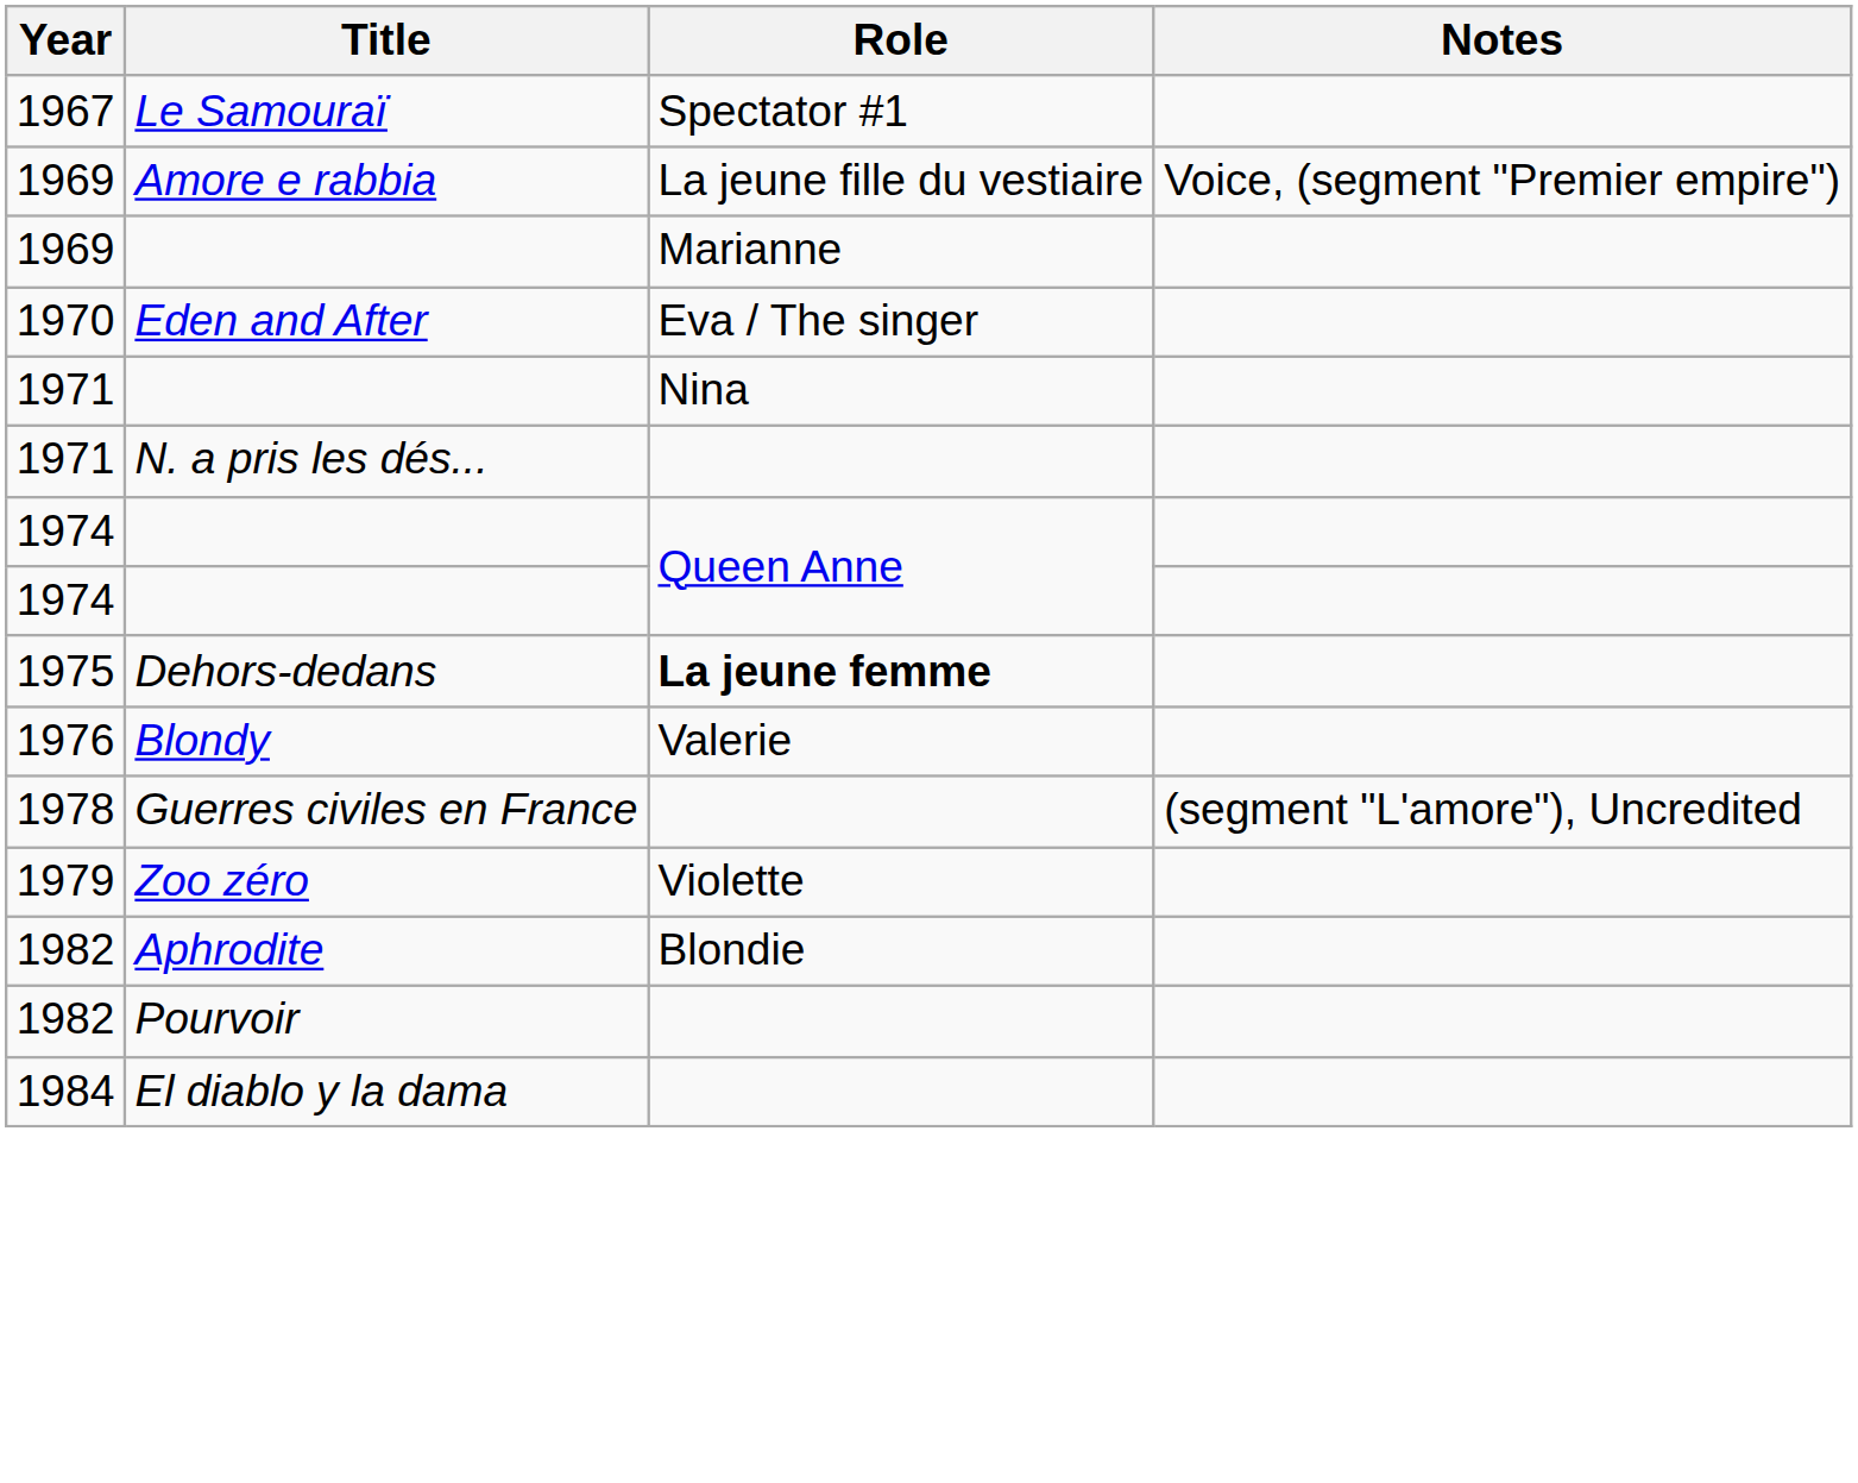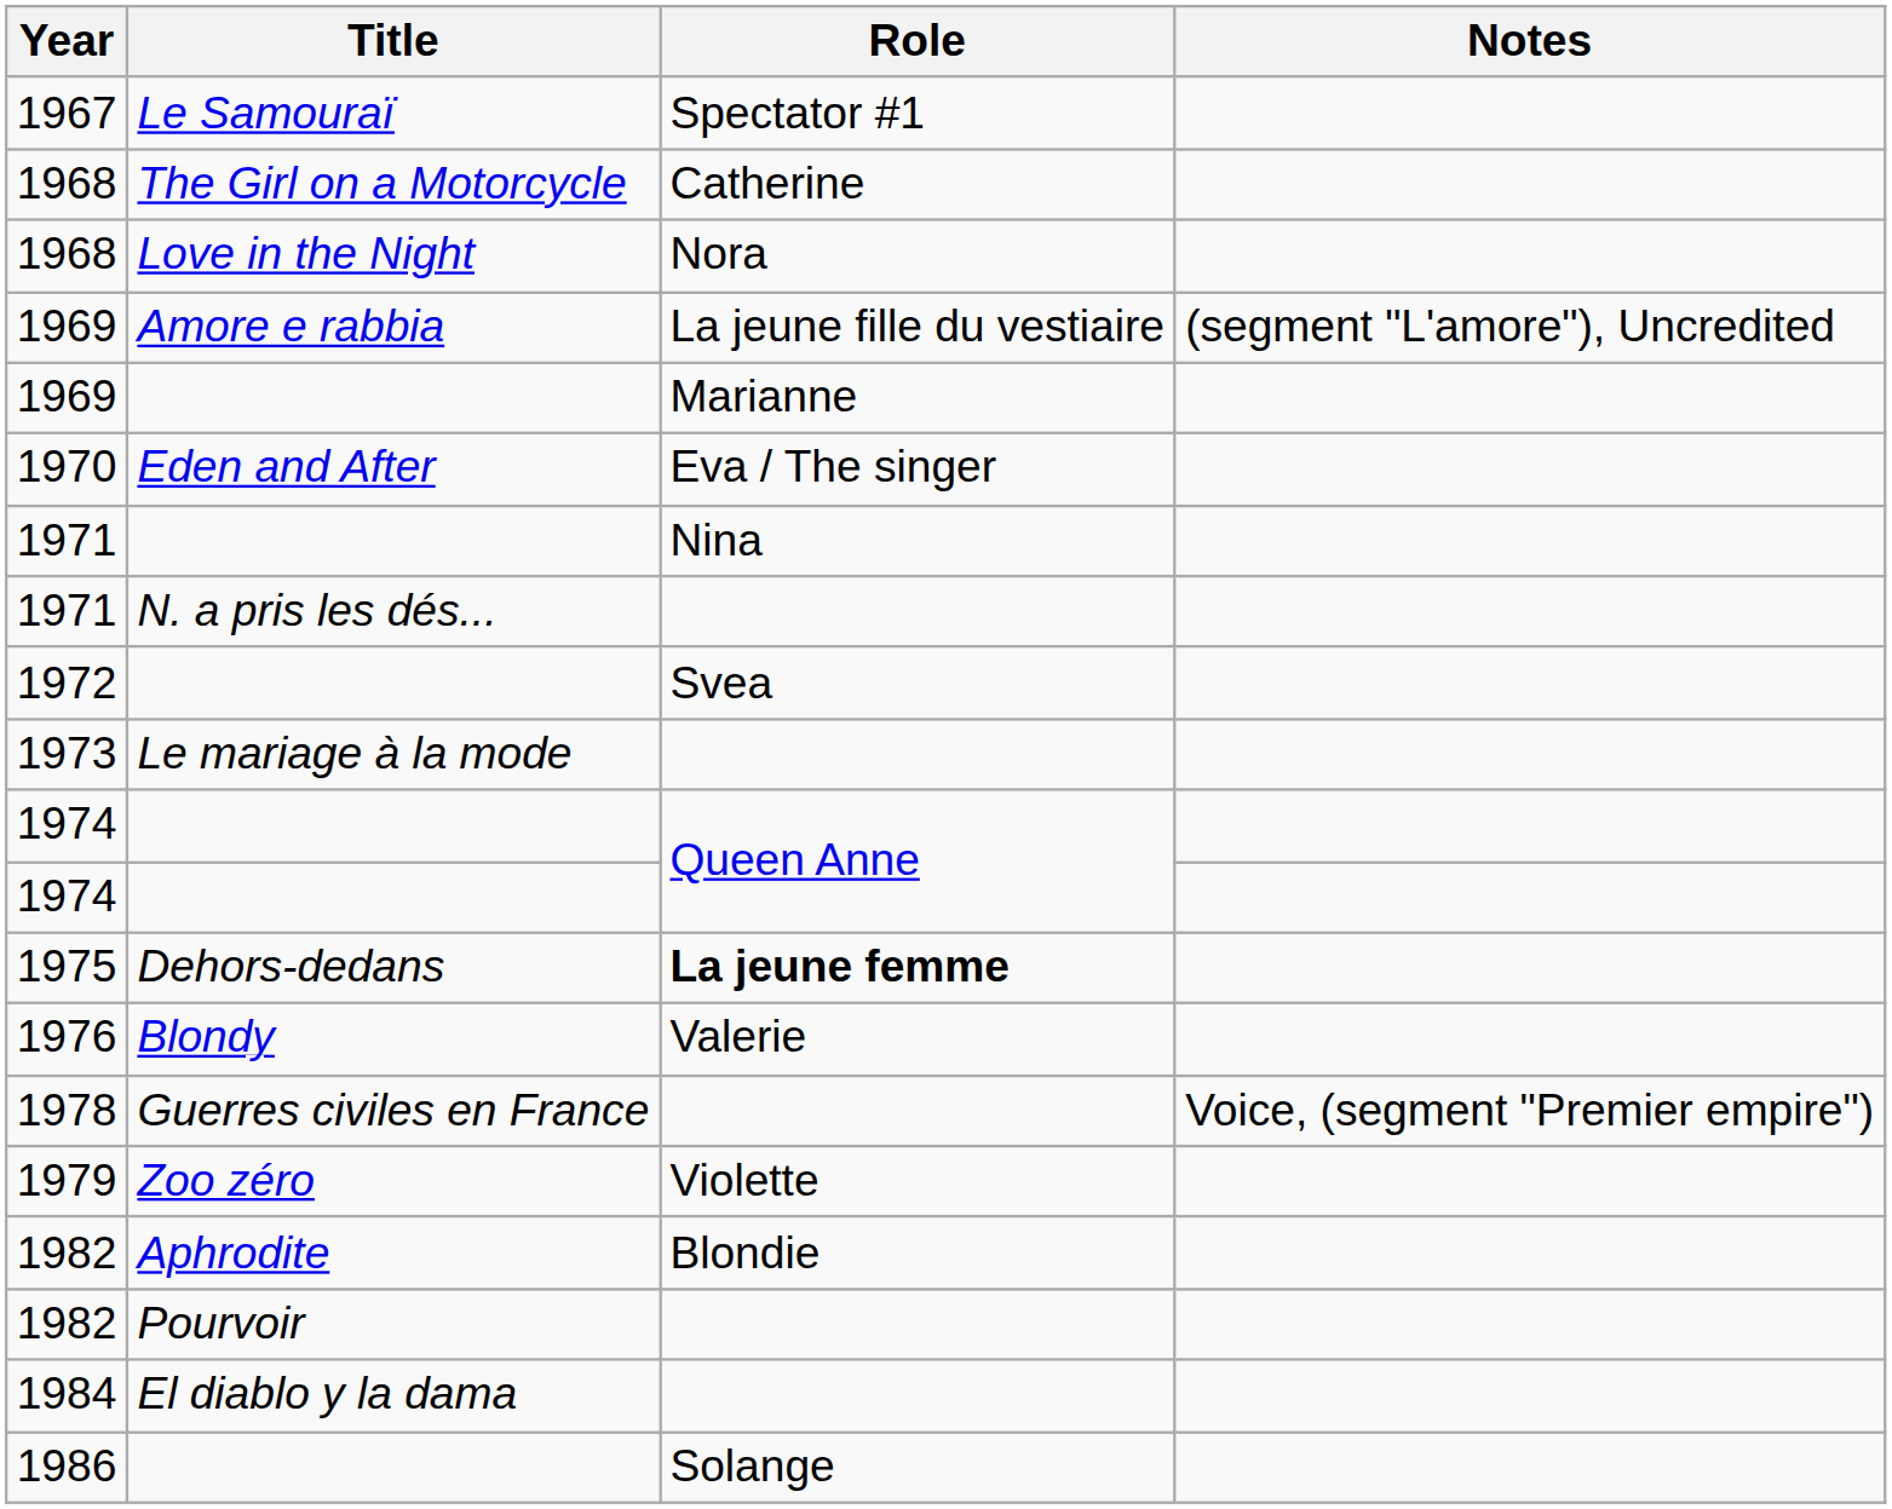 <table class="wikitable">
 <tr>
 <th>Year</th>
 <th>Title</th>
 <th>Role</th>
 <th>Notes</th>
 </tr>
 <tr>
 <td>1967</td>
 <td><em><a href='#'>Le Samouraï</a></em></td>
 <td>Spectator #1</td>
 <td></td>
 </tr>
 <tr>
+<td>1968</td>
+<td><em><a href='#'>The Girl on a Motorcycle</a></em></td>
+<td>Catherine</td>
+<td></td>
+</tr>
+<tr>
+<td>1968</td>
+<td><em><a href='#'>Love in the Night</a></em></td>
+<td>Nora</td>
+<td></td>
+</tr>
+<tr>
 <td>1969</td>
 <td><em><a href='#'>Amore e rabbia</a></em></td>
 <td>La jeune fille du vestiaire</td>
-<td>Voice, (segment "Premier empire")</td>
+<td>(segment "L'amore"), Uncredited</td>
 </tr>
 <tr>
 <td>1969</td>
 <td><em></em></td>
 <td>Marianne</td>
 <td></td>
 </tr>
 <tr>
 <td>1970</td>
 <td><em><a href='#'>Eden and After</a></em></td>
 <td>Eva / The singer</td>
 <td></td>
 </tr>
 <tr>
 <td>1971</td>
 <td><em></em></td>
 <td>Nina</td>
 <td></td>
 </tr>
 <tr>
 <td>1971</td>
 <td><em>N. a pris les dés...</em></td>
+<td></td>
+<td></td>
+</tr>
+<tr>
+<td>1972</td>
+<td><em></em></td>
+<td>Svea</td>
+<td></td>
+</tr>
+<tr>
+<td>1973</td>
+<td><em>Le mariage à la mode</em></td>
 <td></td>
 <td></td>
 </tr>
 <tr>
 <td>1974</td>
 <td><em></em></td>
 <td rowspan="2"><a href='#'>Queen Anne</a></td>
 <td></td>
 </tr>
 <tr>
 <td>1974</td>
 <td><em></em></td>
 <td></td>
 </tr>
 <tr>
 <td>1975</td>
 <td><em>Dehors-dedans</em></td>
 <td><strong>La jeune femme</strong></td>
 <td></td>
 </tr>
 <tr>
 <td>1976</td>
 <td><em><a href='#'>Blondy</a></em></td>
 <td>Valerie</td>
 <td></td>
 </tr>
 <tr>
 <td>1978</td>
 <td><em>Guerres civiles en France</em></td>
 <td></td>
-<td>(segment "L'amore"), Uncredited</td>
+<td>Voice, (segment "Premier empire")</td>
 </tr>
 <tr>
 <td>1979</td>
 <td><em><a href='#'>Zoo zéro</a></em></td>
 <td>Violette</td>
 <td></td>
 </tr>
 <tr>
 <td>1982</td>
 <td><em><a href='#'>Aphrodite</a></em></td>
 <td>Blondie</td>
 <td></td>
 </tr>
 <tr>
 <td>1982</td>
 <td><em>Pourvoir</em></td>
 <td></td>
 <td></td>
 </tr>
 <tr>
 <td>1984</td>
 <td><em>El diablo y la dama</em></td>
 <td></td>
 <td></td>
 </tr>
+<tr>
+<td>1986</td>
+<td><em></em></td>
+<td>Solange</td>
+<td></td>
+</tr>
 </table>
